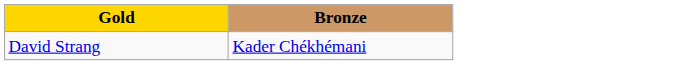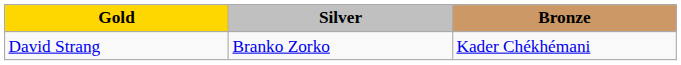 <table class="wikitable" style="text-align:left">
 <tr align="center">
 <td width=200 bgcolor=gold><strong>Gold</strong></td>
+<td width=200 bgcolor=silver><strong>Silver</strong></td>
 <td width=200 bgcolor=CC9966><strong>Bronze</strong></td>
 </tr>
 <tr>
 <td><a href='#'>David Strang</a><br><em></em></td>
+<td><a href='#'>Branko Zorko</a><br><em></em></td>
 <td><a href='#'>Kader Chékhémani</a><br><em></em></td>
 </tr>
 </table>
